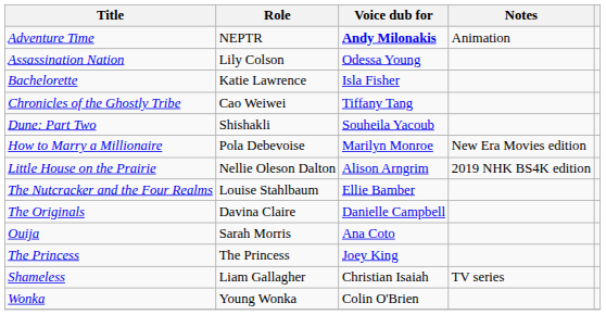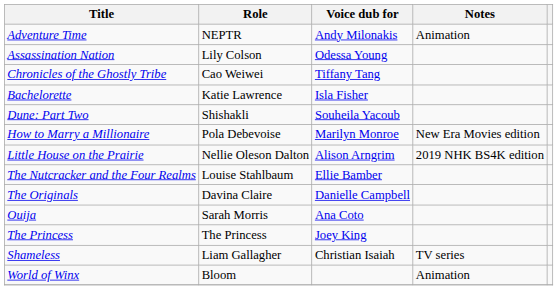 <table class="wikitable">
 <tr>
 <th>Title</th>
 <th>Role</th>
 <th>Voice dub for</th>
 <th>Notes</th>
 <th></th>
 </tr>
 <tr>
 <td><em><a href='#'>Adventure Time</a></em></td>
 <td>NEPTR</td>
-<td><strong><a href='#'>Andy Milonakis</a></strong></td>
+<td><a href='#'>Andy Milonakis</a></td>
 <td>Animation</td>
 <td></td>
 </tr>
 <tr>
 <td><em><a href='#'>Assassination Nation</a></em></td>
 <td>Lily Colson</td>
 <td><a href='#'>Odessa Young</a></td>
 <td></td>
 <td></td>
 </tr>
 <tr>
-<td><em><a href='#'>Bachelorette</a></em></td>
-<td>Katie Lawrence</td>
-<td><a href='#'>Isla Fisher</a></td>
+<td><em><a href='#'>Chronicles of the Ghostly Tribe</a></em></td>
+<td>Cao Weiwei</td>
+<td><a href='#'>Tiffany Tang</a></td>
 <td></td>
 <td></td>
 </tr>
 <tr>
-<td><em><a href='#'>Chronicles of the Ghostly Tribe</a></em></td>
-<td>Cao Weiwei</td>
-<td><a href='#'>Tiffany Tang</a></td>
+<td><em><a href='#'>Bachelorette</a></em></td>
+<td>Katie Lawrence</td>
+<td><a href='#'>Isla Fisher</a></td>
 <td></td>
 <td></td>
 </tr>
 <tr>
 <td><em><a href='#'>Dune: Part Two</a></em></td>
 <td>Shishakli</td>
 <td><a href='#'>Souheila Yacoub</a></td>
 <td></td>
 <td></td>
 </tr>
 <tr>
 <td><em><a href='#'>How to Marry a Millionaire</a></em></td>
 <td>Pola Debevoise</td>
 <td><a href='#'>Marilyn Monroe</a></td>
 <td>New Era Movies edition</td>
 <td></td>
 </tr>
 <tr>
 <td><em><a href='#'>Little House on the Prairie</a></em></td>
 <td>Nellie Oleson Dalton</td>
 <td><a href='#'>Alison Arngrim</a></td>
 <td>2019 NHK BS4K edition</td>
 <td></td>
 </tr>
 <tr>
 <td><em><a href='#'>The Nutcracker and the Four Realms</a></em></td>
 <td>Louise Stahlbaum</td>
 <td><a href='#'>Ellie Bamber</a></td>
 <td></td>
 <td></td>
 </tr>
 <tr>
 <td><em><a href='#'>The Originals</a></em></td>
 <td>Davina Claire</td>
 <td><a href='#'>Danielle Campbell</a></td>
 <td></td>
 <td></td>
 </tr>
 <tr>
 <td><em><a href='#'>Ouija</a></em></td>
 <td>Sarah Morris</td>
 <td><a href='#'>Ana Coto</a></td>
 <td></td>
 <td></td>
 </tr>
 <tr>
 <td><em><a href='#'>The Princess</a></em></td>
 <td>The Princess</td>
 <td><a href='#'>Joey King</a></td>
 <td></td>
 </tr>
 <tr>
 <td><em><a href='#'>Shameless</a></em></td>
 <td>Liam Gallagher</td>
 <td>Christian Isaiah</td>
 <td>TV series</td>
 <td></td>
 </tr>
 <tr>
-<td><em><a href='#'>Wonka</a></em></td>
-<td>Young Wonka</td>
-<td>Colin O'Brien</td>
+<td><em><a href='#'>World of Winx</a></em></td>
+<td>Bloom</td>
 <td></td>
+<td>Animation</td>
 <td></td>
 </tr>
 <tr>
 </tr>
 </table>
